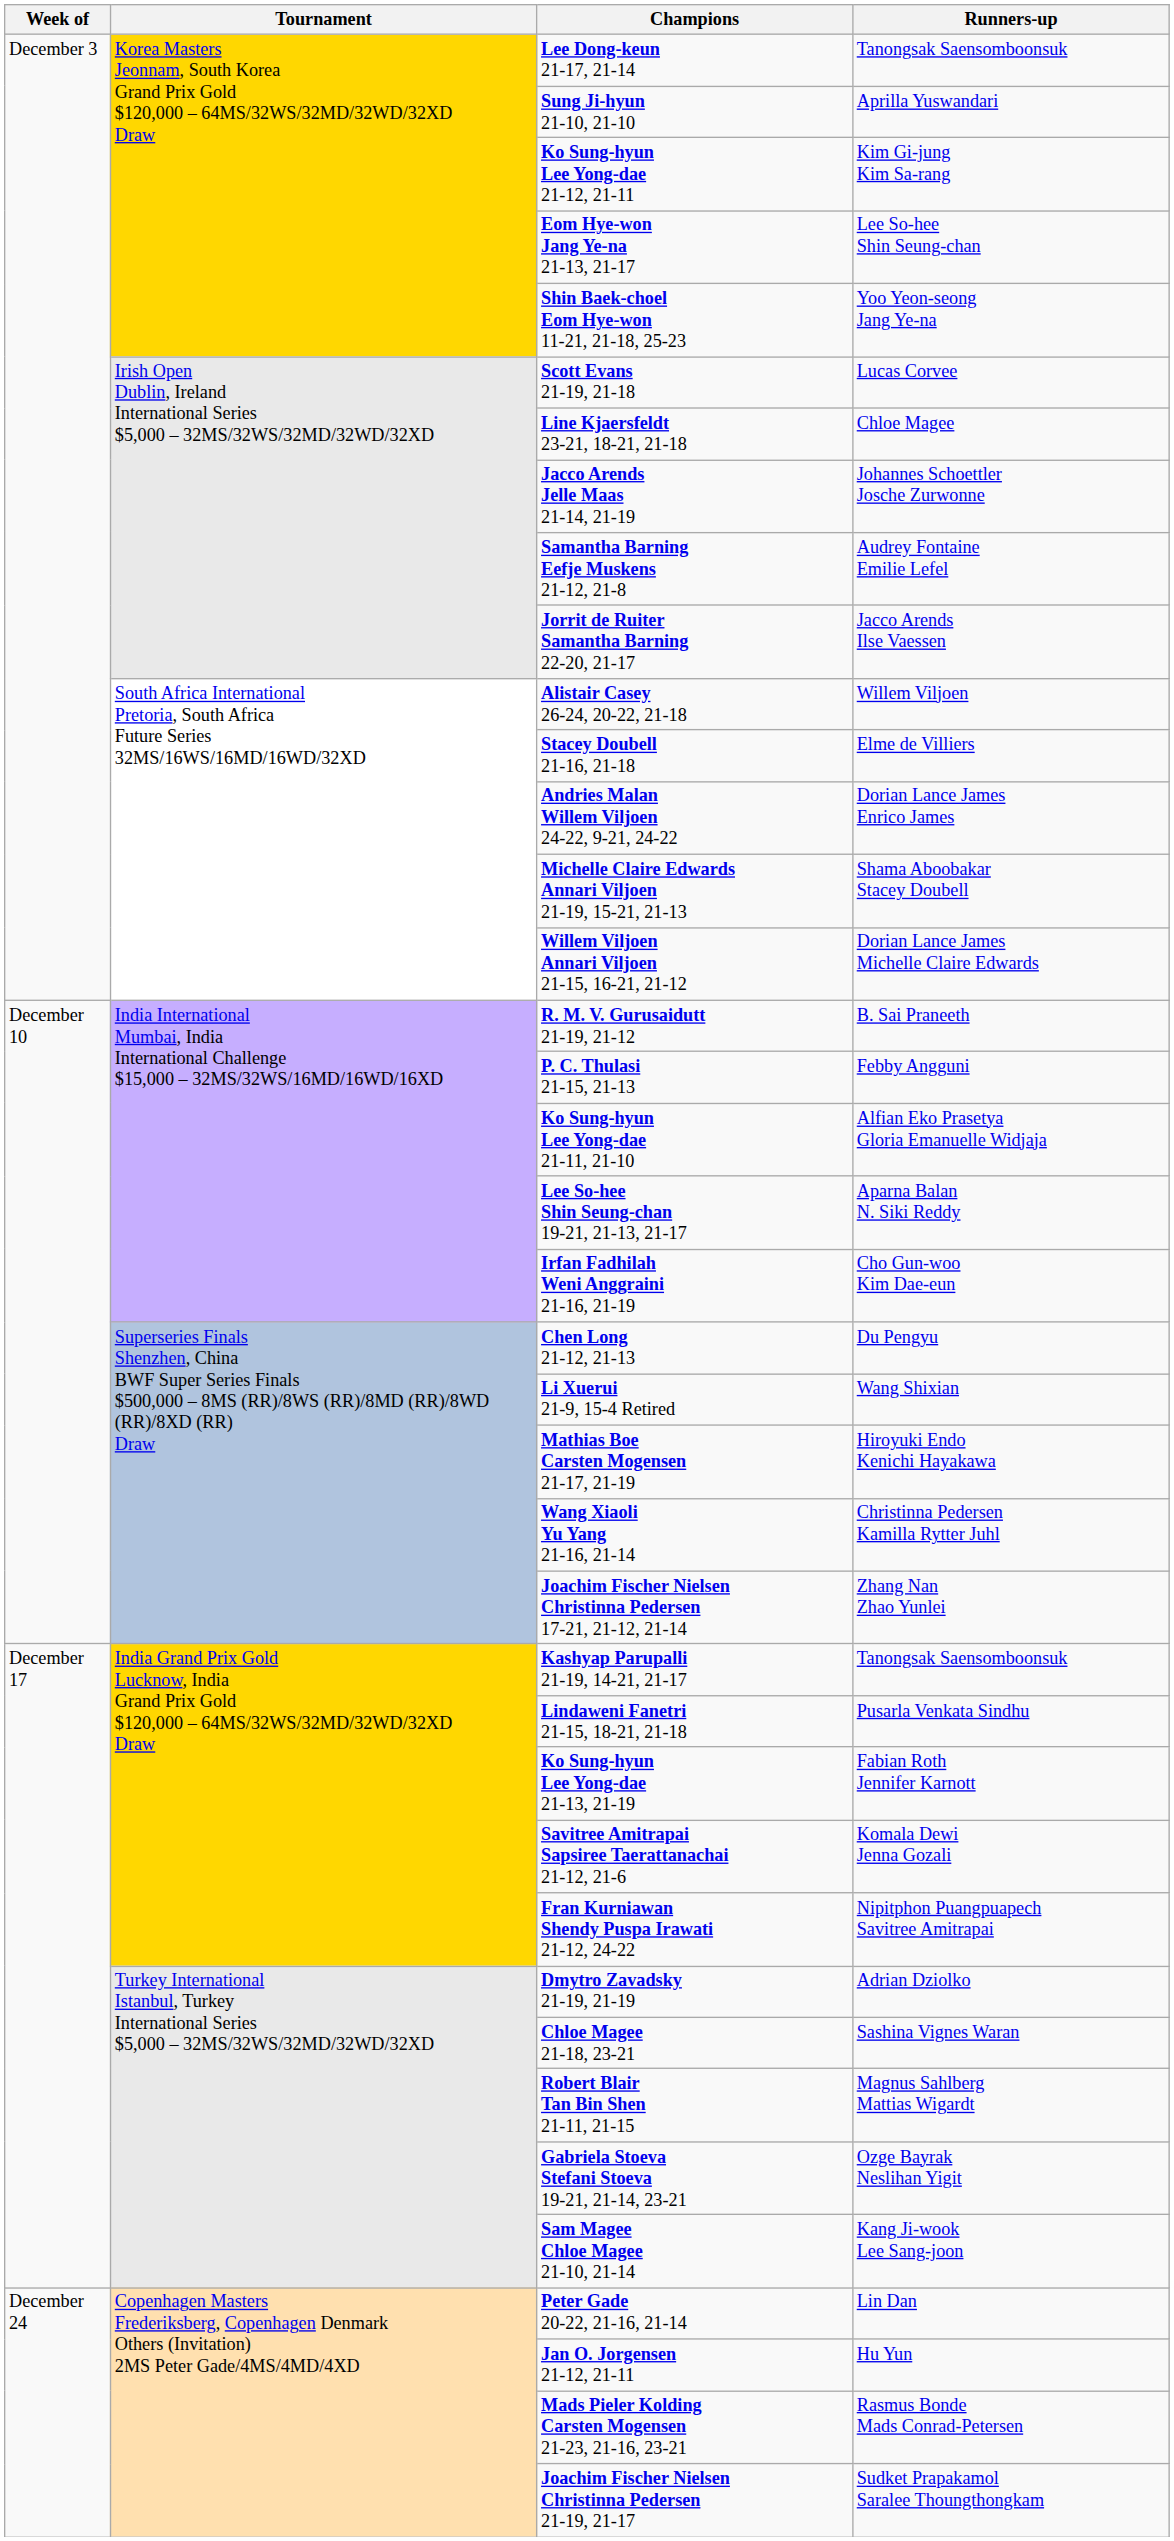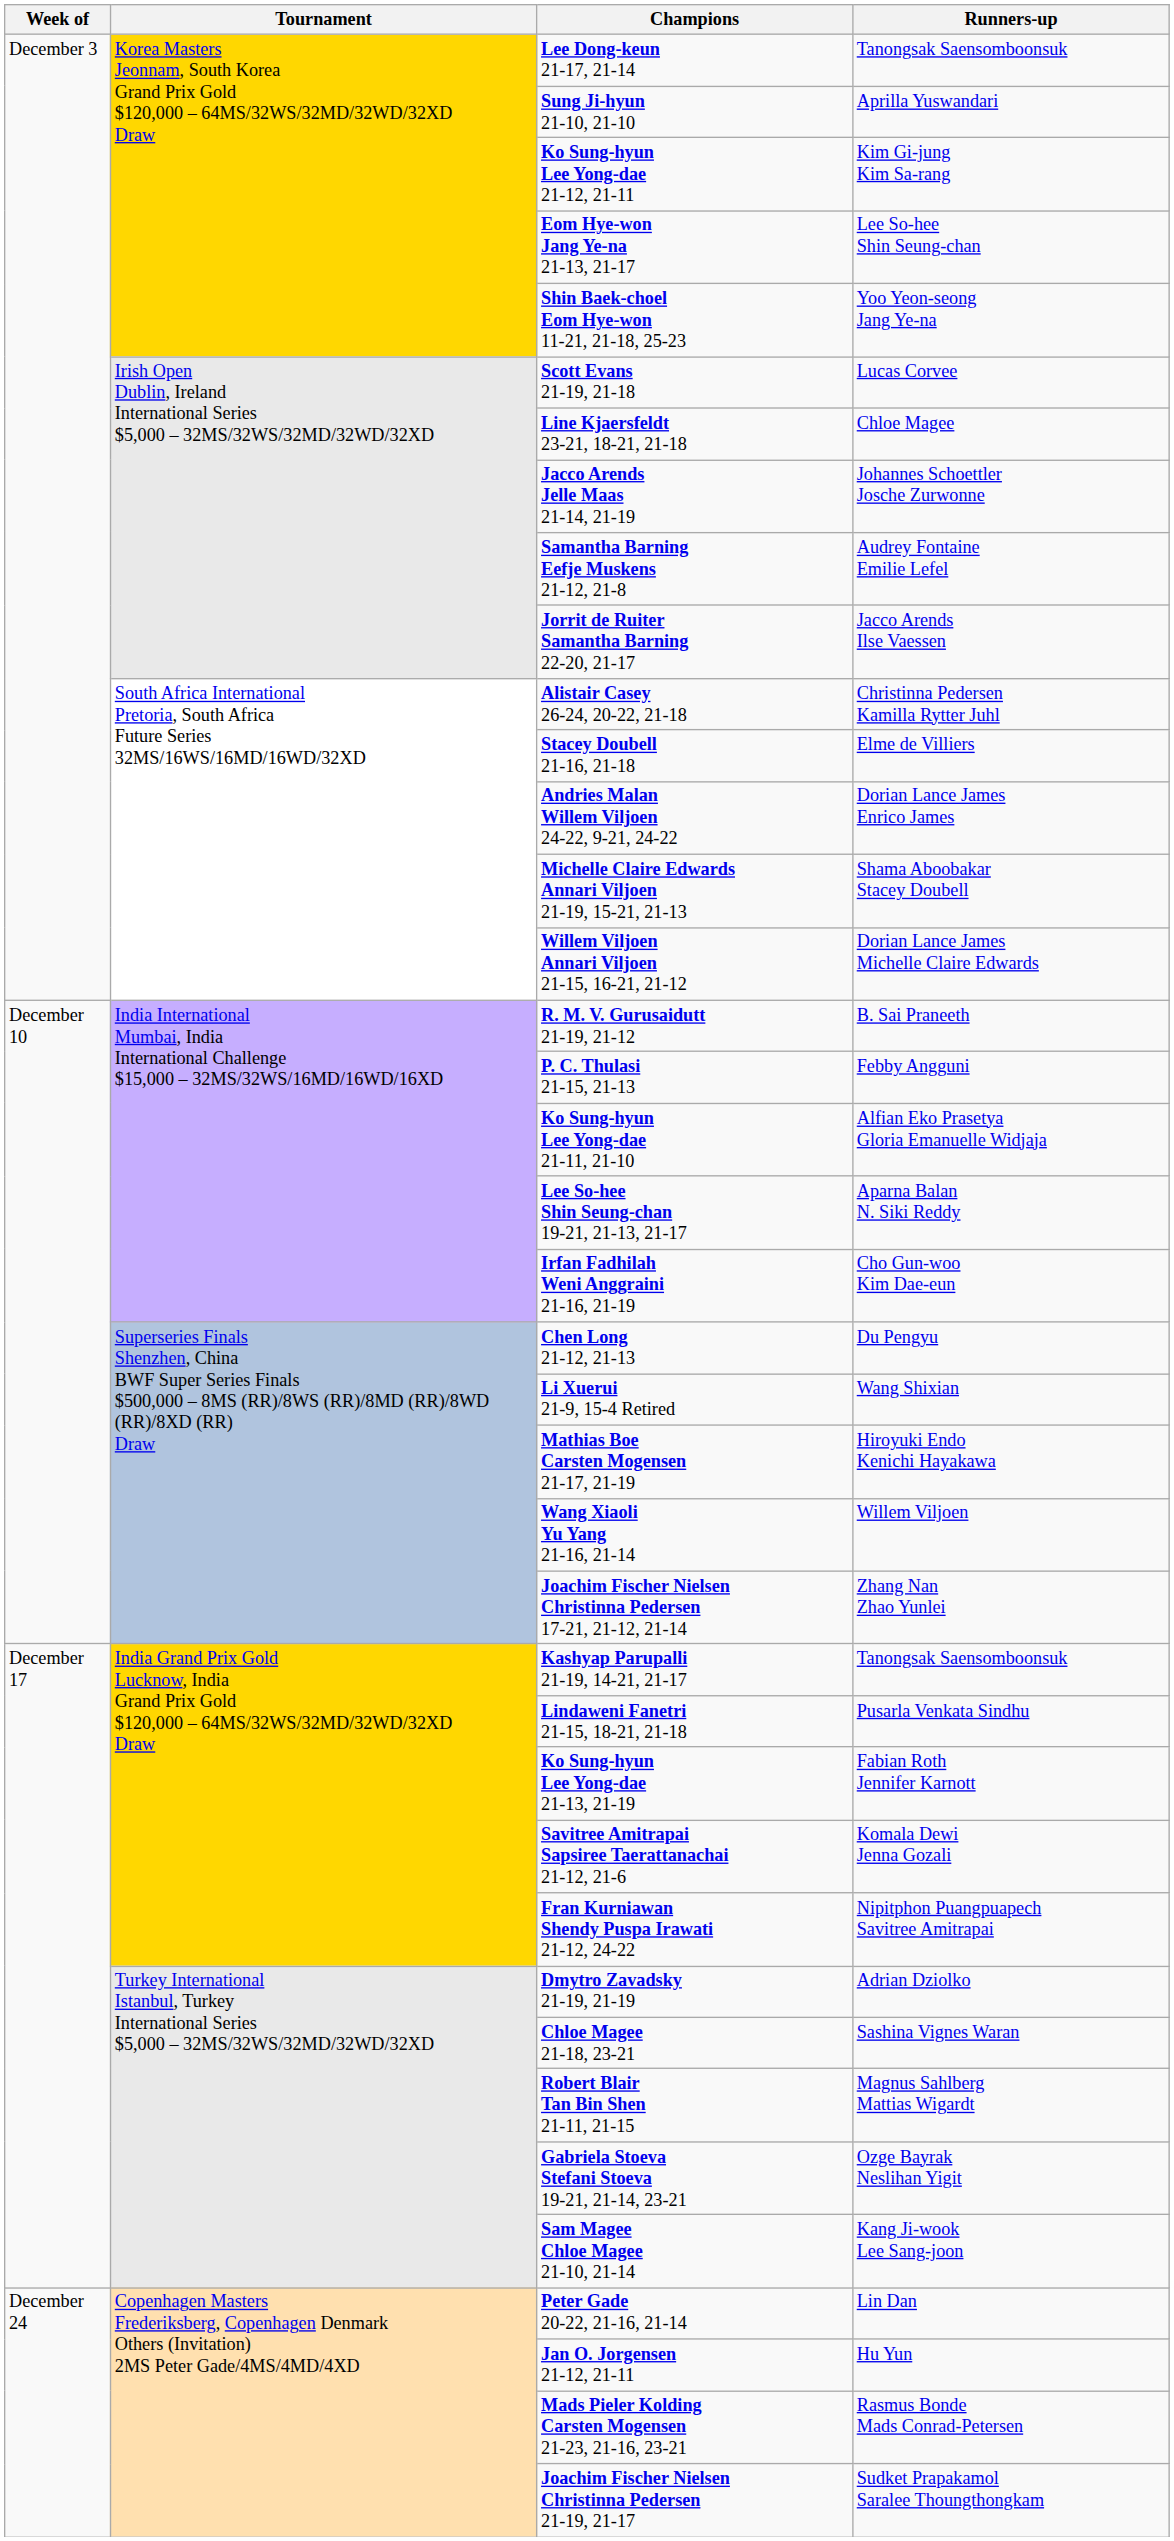 <table class=wikitable style=font-size:85%>
 <tr>
 <th width=75>Week of</th>
 <th width=330>Tournament</th>
 <th width=250>Champions</th>
 <th width=250>Runners-up</th>
 </tr>
 <tr valign=top>
 <td rowspan=15>December 3</td>
 <td style="background:#FFD700;" rowspan="5"><a href='#'>Korea Masters</a><br><a href='#'>Jeonnam</a>, South Korea<br>Grand Prix Gold<br>$120,000 – 64MS/32WS/32MD/32WD/32XD<br><a href='#'>Draw</a></td>
 <td> <strong><a href='#'>Lee Dong-keun</a></strong><br>21-17, 21-14</td>
 <td> <a href='#'>Tanongsak Saensomboonsuk</a></td>
 </tr>
 <tr valign=top>
 <td> <strong><a href='#'>Sung Ji-hyun</a></strong><br>21-10, 21-10</td>
 <td> <a href='#'>Aprilla Yuswandari</a></td>
 </tr>
 <tr valign=top>
 <td> <strong><a href='#'>Ko Sung-hyun</a><br> <a href='#'>Lee Yong-dae</a></strong><br>21-12, 21-11</td>
 <td> <a href='#'>Kim Gi-jung</a><br> <a href='#'>Kim Sa-rang</a></td>
 </tr>
 <tr valign=top>
 <td> <strong><a href='#'>Eom Hye-won</a><br> <a href='#'>Jang Ye-na</a></strong><br>21-13, 21-17</td>
 <td> <a href='#'>Lee So-hee</a><br> <a href='#'>Shin Seung-chan</a></td>
 </tr>
 <tr valign=top>
 <td> <strong><a href='#'>Shin Baek-choel</a><br> <a href='#'>Eom Hye-won</a></strong><br>11-21, 21-18, 25-23</td>
 <td> <a href='#'>Yoo Yeon-seong</a><br> <a href='#'>Jang Ye-na</a></td>
 </tr>
 <tr valign=top>
 <td style="background:#E9E9E9;" rowspan="5"><a href='#'>Irish Open</a><br><a href='#'>Dublin</a>, Ireland<br>International Series<br>$5,000 – 32MS/32WS/32MD/32WD/32XD</td>
 <td> <strong><a href='#'>Scott Evans</a></strong><br>21-19, 21-18</td>
 <td> <a href='#'>Lucas Corvee</a></td>
 </tr>
 <tr valign=top>
 <td> <strong><a href='#'>Line Kjaersfeldt</a></strong><br>23-21, 18-21, 21-18</td>
 <td> <a href='#'>Chloe Magee</a></td>
 </tr>
 <tr valign=top>
 <td> <strong><a href='#'>Jacco Arends</a><br> <a href='#'>Jelle Maas</a></strong><br>21-14, 21-19</td>
 <td> <a href='#'>Johannes Schoettler</a><br> <a href='#'>Josche Zurwonne</a></td>
 </tr>
 <tr valign=top>
 <td> <strong><a href='#'>Samantha Barning</a><br> <a href='#'>Eefje Muskens</a></strong><br>21-12, 21-8</td>
 <td> <a href='#'>Audrey Fontaine</a><br> <a href='#'>Emilie Lefel</a></td>
 </tr>
 <tr valign=top>
 <td> <strong><a href='#'>Jorrit de Ruiter</a><br> <a href='#'>Samantha Barning</a></strong><br>22-20, 21-17</td>
 <td> <a href='#'>Jacco Arends</a><br> <a href='#'>Ilse Vaessen</a></td>
 </tr>
 <tr valign=top>
 <td style="background:#ffffff;" rowspan="5"><a href='#'>South Africa International</a><br><a href='#'>Pretoria</a>, South Africa<br>Future Series<br>32MS/16WS/16MD/16WD/32XD</td>
 <td> <strong><a href='#'>Alistair Casey</a></strong><br>26-24, 20-22, 21-18</td>
-<td> <a href='#'>Willem Viljoen</a></td>
+<td> <a href='#'>Christinna Pedersen</a><br> <a href='#'>Kamilla Rytter Juhl</a></td>
 </tr>
 <tr valign=top>
 <td> <strong><a href='#'>Stacey Doubell</a></strong><br>21-16, 21-18</td>
 <td> <a href='#'>Elme de Villiers</a></td>
 </tr>
 <tr valign=top>
 <td> <strong><a href='#'>Andries Malan</a><br> <a href='#'>Willem Viljoen</a></strong><br>24-22, 9-21, 24-22</td>
 <td> <a href='#'>Dorian Lance James</a><br> <a href='#'>Enrico James</a></td>
 </tr>
 <tr valign=top>
 <td> <strong><a href='#'>Michelle Claire Edwards</a><br> <a href='#'>Annari Viljoen</a></strong><br>21-19, 15-21, 21-13</td>
 <td> <a href='#'>Shama Aboobakar</a><br> <a href='#'>Stacey Doubell</a></td>
 </tr>
 <tr valign=top>
 <td> <strong><a href='#'>Willem Viljoen</a><br> <a href='#'>Annari Viljoen</a></strong><br>21-15, 16-21, 21-12</td>
 <td> <a href='#'>Dorian Lance James</a><br> <a href='#'>Michelle Claire Edwards</a></td>
 </tr>
 <tr valign=top>
 <td rowspan=10>December 10</td>
 <td style="background:#C6AEFF;" rowspan="5"><a href='#'>India International</a><br> <a href='#'>Mumbai</a>, India<br>International Challenge<br>$15,000 – 32MS/32WS/16MD/16WD/16XD</td>
 <td> <strong><a href='#'>R. M. V. Gurusaidutt</a></strong><br>21-19, 21-12</td>
 <td> <a href='#'>B. Sai Praneeth</a></td>
 </tr>
 <tr valign=top>
 <td> <strong><a href='#'>P. C. Thulasi</a></strong><br>21-15, 21-13</td>
 <td> <a href='#'>Febby Angguni</a></td>
 </tr>
 <tr valign=top>
 <td> <strong><a href='#'>Ko Sung-hyun</a><br> <a href='#'>Lee Yong-dae</a></strong><br>21-11, 21-10</td>
 <td> <a href='#'>Alfian Eko Prasetya</a><br> <a href='#'>Gloria Emanuelle Widjaja</a></td>
 </tr>
 <tr valign=top>
 <td> <strong><a href='#'>Lee So-hee</a><br> <a href='#'>Shin Seung-chan</a></strong><br>19-21, 21-13, 21-17</td>
 <td> <a href='#'>Aparna Balan</a><br> <a href='#'>N. Siki Reddy</a></td>
 </tr>
 <tr valign=top>
 <td> <strong><a href='#'>Irfan Fadhilah</a><br> <a href='#'>Weni Anggraini</a></strong><br>21-16, 21-19</td>
 <td> <a href='#'>Cho Gun-woo</a><br> <a href='#'>Kim Dae-eun</a></td>
 </tr>
 <tr valign=top>
 <td style="background:#B0C4DE;" rowspan="5"><a href='#'>Superseries Finals</a><br> <a href='#'>Shenzhen</a>, China<br>BWF Super Series Finals<br>$500,000 – 8MS (RR)/8WS (RR)/8MD (RR)/8WD (RR)/8XD (RR)<br><a href='#'>Draw</a></td>
 <td> <strong><a href='#'>Chen Long</a></strong><br>21-12, 21-13</td>
 <td> <a href='#'>Du Pengyu</a></td>
 </tr>
 <tr valign=top>
 <td> <strong><a href='#'>Li Xuerui</a></strong><br>21-9, 15-4 Retired</td>
 <td> <a href='#'>Wang Shixian</a></td>
 </tr>
 <tr valign=top>
 <td> <strong><a href='#'>Mathias Boe</a><br> <a href='#'>Carsten Mogensen</a></strong><br>21-17, 21-19</td>
 <td> <a href='#'>Hiroyuki Endo</a><br> <a href='#'>Kenichi Hayakawa</a></td>
 </tr>
 <tr valign=top>
 <td> <strong><a href='#'>Wang Xiaoli</a><br> <a href='#'>Yu Yang</a></strong><br>21-16, 21-14</td>
-<td> <a href='#'>Christinna Pedersen</a><br> <a href='#'>Kamilla Rytter Juhl</a></td>
+<td> <a href='#'>Willem Viljoen</a></td>
 </tr>
 <tr valign=top>
 <td> <strong><a href='#'>Joachim Fischer Nielsen</a><br> <a href='#'>Christinna Pedersen</a></strong><br>17-21, 21-12, 21-14</td>
 <td> <a href='#'>Zhang Nan</a><br> <a href='#'>Zhao Yunlei</a></td>
 </tr>
 <tr valign=top>
 <td rowspan=10>December 17</td>
 <td style="background:#FFD700;" rowspan="5"><a href='#'>India Grand Prix Gold</a><br><a href='#'>Lucknow</a>, India<br>Grand Prix Gold<br>$120,000 – 64MS/32WS/32MD/32WD/32XD<br><a href='#'>Draw</a></td>
 <td> <strong><a href='#'>Kashyap Parupalli</a></strong><br>21-19, 14-21, 21-17</td>
 <td> <a href='#'>Tanongsak Saensomboonsuk</a></td>
 </tr>
 <tr valign=top>
 <td> <strong><a href='#'>Lindaweni Fanetri</a></strong><br>21-15, 18-21, 21-18</td>
 <td> <a href='#'>Pusarla Venkata Sindhu</a></td>
 </tr>
 <tr valign=top>
 <td> <strong><a href='#'>Ko Sung-hyun</a><br> <a href='#'>Lee Yong-dae</a></strong><br>21-13, 21-19</td>
 <td> <a href='#'>Fabian Roth</a><br> <a href='#'>Jennifer Karnott</a></td>
 </tr>
 <tr valign=top>
 <td> <strong><a href='#'>Savitree Amitrapai</a></strong><br> <strong><a href='#'>Sapsiree Taerattanachai</a></strong><br>21-12, 21-6</td>
 <td> <a href='#'>Komala Dewi</a><br> <a href='#'>Jenna Gozali</a></td>
 </tr>
 <tr valign=top>
 <td> <strong><a href='#'>Fran Kurniawan</a></strong><br> <strong><a href='#'>Shendy Puspa Irawati</a></strong><br>21-12, 24-22</td>
 <td> <a href='#'>Nipitphon Puangpuapech</a><br> <a href='#'>Savitree Amitrapai</a></td>
 </tr>
 <tr valign=top>
 <td style="background:#E9E9E9;" rowspan="5"><a href='#'>Turkey International</a><br> <a href='#'>Istanbul</a>, Turkey <br> International Series <br>$5,000 – 32MS/32WS/32MD/32WD/32XD</td>
 <td> <strong><a href='#'>Dmytro Zavadsky</a></strong><br>21-19, 21-19</td>
 <td> <a href='#'>Adrian Dziolko</a></td>
 </tr>
 <tr valign=top>
 <td> <strong><a href='#'>Chloe Magee</a></strong><br>21-18, 23-21</td>
 <td> <a href='#'>Sashina Vignes Waran</a></td>
 </tr>
 <tr valign=top>
 <td> <strong><a href='#'>Robert Blair</a><br> <a href='#'>Tan Bin Shen</a></strong><br>21-11, 21-15</td>
 <td> <a href='#'>Magnus Sahlberg</a><br> <a href='#'>Mattias Wigardt</a></td>
 </tr>
 <tr valign=top>
 <td> <strong><a href='#'>Gabriela Stoeva</a><br> <a href='#'>Stefani Stoeva</a></strong><br>19-21, 21-14, 23-21</td>
 <td> <a href='#'>Ozge Bayrak</a><br> <a href='#'>Neslihan Yigit</a></td>
 </tr>
 <tr valign=top>
 <td> <strong><a href='#'>Sam Magee</a><br> <a href='#'>Chloe Magee</a></strong><br>21-10, 21-14</td>
 <td> <a href='#'>Kang Ji-wook</a><br> <a href='#'>Lee Sang-joon</a></td>
 </tr>
 <tr valign=top>
 <td rowspan=4>December 24</td>
 <td style="background:#FFE0AF;" rowspan="4"><a href='#'>Copenhagen Masters</a><br><a href='#'>Frederiksberg</a>, <a href='#'>Copenhagen</a> Denmark<br>Others (Invitation)<br>2MS Peter Gade/4MS/4MD/4XD</td>
 <td> <strong><a href='#'>Peter Gade</a></strong><br>20-22, 21-16, 21-14</td>
 <td> <a href='#'>Lin Dan</a></td>
 </tr>
 <tr valign=top>
 <td> <strong><a href='#'>Jan O. Jorgensen</a></strong><br>21-12, 21-11</td>
 <td> <a href='#'>Hu Yun</a></td>
 </tr>
 <tr valign=top>
 <td> <strong><a href='#'>Mads Pieler Kolding</a><br> <a href='#'>Carsten Mogensen</a></strong><br>21-23, 21-16, 23-21</td>
 <td> <a href='#'>Rasmus Bonde</a><br> <a href='#'>Mads Conrad-Petersen</a></td>
 </tr>
 <tr valign=top>
 <td> <strong><a href='#'>Joachim Fischer Nielsen</a><br> <a href='#'>Christinna Pedersen</a></strong><br>21-19, 21-17</td>
 <td> <a href='#'>Sudket Prapakamol</a><br> <a href='#'>Saralee Thoungthongkam</a></td>
 </tr>
 </table>
